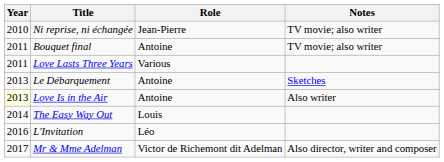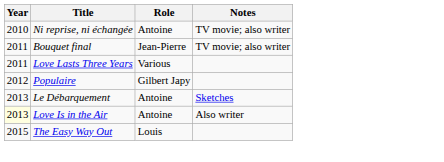 <table class="wikitable sortable">
 <tr>
 <th>Year</th>
 <th>Title</th>
 <th>Role</th>
 <th class="unsortable">Notes</th>
 </tr>
 <tr>
 <td>2010</td>
 <td><em>Ni reprise, ni échangée</em></td>
-<td>Jean-Pierre</td>
+<td>Antoine</td>
 <td>TV movie; also writer</td>
 </tr>
 <tr>
 <td>2011</td>
 <td><em>Bouquet final</em></td>
-<td>Antoine</td>
+<td>Jean-Pierre</td>
 <td>TV movie; also writer</td>
 </tr>
 <tr>
 <td>2011</td>
 <td><em><a href='#'>Love Lasts Three Years</a></em></td>
 <td>Various</td>
+<td></td>
+</tr>
+<tr>
+<td>2012</td>
+<td><em><a href='#'>Populaire</a></em></td>
+<td>Gilbert Japy</td>
 <td></td>
 </tr>
 <tr>
 <td>2013</td>
 <td><em>Le Débarquement</em></td>
 <td>Antoine</td>
 <td><a href='#'>Sketches</a></td>
 </tr>
 <tr>
 <td style="background: lightyellow;">2013</td>
 <td><a href='#'><em>Love Is in the Air</em></a></td>
 <td>Antoine</td>
 <td>Also writer</td>
 </tr>
 <tr>
-<td>2014</td>
+<td>2015</td>
 <td><em><a href='#'>The Easy Way Out</a></em></td>
 <td>Louis</td>
 <td></td>
 </tr>
-<tr>
-<td>2016</td>
-<td><em>L'Invitation</em></td>
-<td>Léo</td>
-<td></td>
-</tr>
-<tr>
-<td>2017</td>
-<td><em><a href='#'>Mr & Mme Adelman</a></em></td>
-<td>Victor de Richemont dit Adelman</td>
-<td>Also director, writer and composer</td>
-</tr>
 </table>
